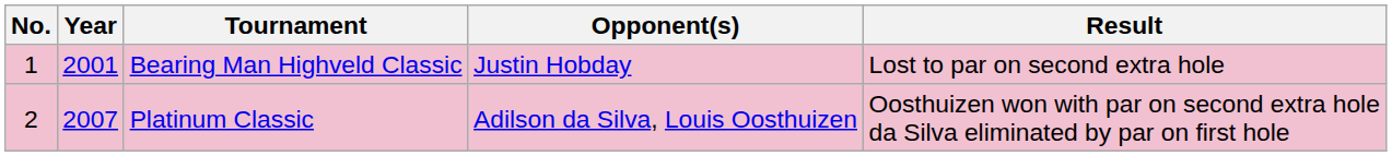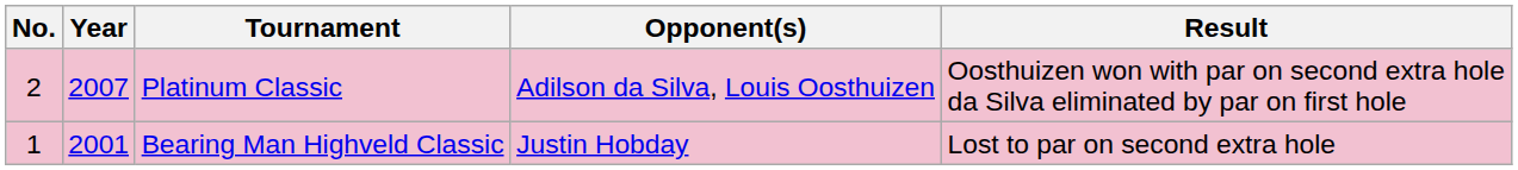 <table class="wikitable" style="font-size:95%;">
 <tr>
 <th>No.</th>
 <th>Year</th>
 <th>Tournament</th>
 <th>Opponent(s)</th>
 <th>Result</th>
 </tr>
 <tr style="background:#F2C1D1;">
+<td align=center>2</td>
+<td><a href='#'>2007</a></td>
+<td><a href='#'>Platinum Classic</a></td>
+<td> <a href='#'>Adilson da Silva</a>,  <a href='#'>Louis Oosthuizen</a></td>
+<td>Oosthuizen won with par on second extra hole<br>da Silva eliminated by par on first hole</td>
+</tr>
+<tr style="background:#F2C1D1;">
 <td align=center>1</td>
 <td><a href='#'>2001</a></td>
 <td><a href='#'>Bearing Man Highveld Classic</a></td>
 <td> <a href='#'>Justin Hobday</a></td>
 <td>Lost to par on second extra hole</td>
 </tr>
-<tr style="background:#F2C1D1;">
-<td align=center>2</td>
-<td><a href='#'>2007</a></td>
-<td><a href='#'>Platinum Classic</a></td>
-<td> <a href='#'>Adilson da Silva</a>,  <a href='#'>Louis Oosthuizen</a></td>
-<td>Oosthuizen won with par on second extra hole<br>da Silva eliminated by par on first hole</td>
-</tr>
 </table>
